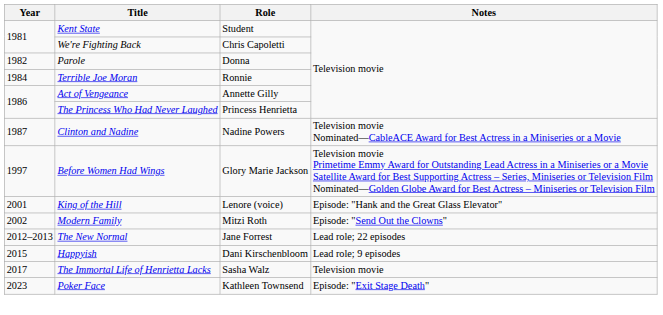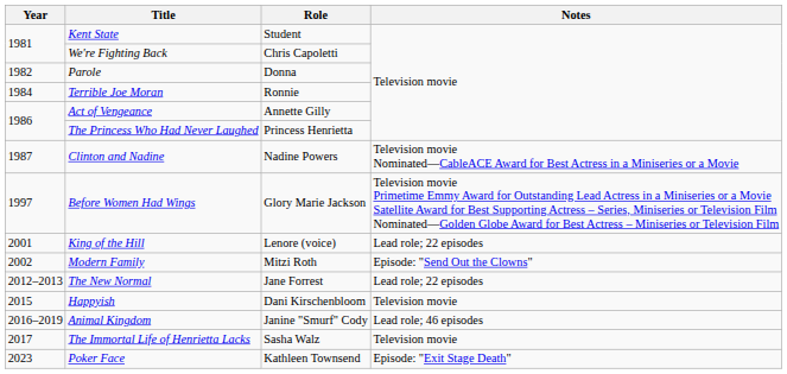 <table class="wikitable sortable">
 <tr>
 <th>Year</th>
 <th>Title</th>
 <th>Role</th>
 <th class="unsortable">Notes</th>
 </tr>
 <tr>
 <td rowspan="2">1981</td>
 <td><em><a href='#'>Kent State</a></em></td>
 <td>Student</td>
 <td rowspan="6">Television movie</td>
 </tr>
 <tr>
 <td><em>We're Fighting Back</em></td>
 <td>Chris Capoletti</td>
 </tr>
 <tr>
 <td>1982</td>
 <td><em>Parole</em></td>
 <td>Donna</td>
 </tr>
 <tr>
 <td>1984</td>
 <td><em><a href='#'>Terrible Joe Moran</a></em></td>
 <td>Ronnie</td>
 </tr>
 <tr>
 <td rowspan="2">1986</td>
 <td><em><a href='#'>Act of Vengeance</a></em></td>
 <td>Annette Gilly</td>
 </tr>
 <tr>
 <td data-sort-value="Princess Who Had Never Laughed, The"><em><a href='#'>The Princess Who Had Never Laughed</a></em></td>
 <td>Princess Henrietta</td>
 </tr>
 <tr>
 <td>1987</td>
 <td><em><a href='#'>Clinton and Nadine</a></em></td>
 <td>Nadine Powers</td>
 <td>Television movie<br>Nominated—<a href='#'>CableACE Award for Best Actress in a Miniseries or a Movie</a></td>
 </tr>
 <tr>
 <td>1997</td>
 <td><em><a href='#'>Before Women Had Wings</a></em></td>
 <td>Glory Marie Jackson</td>
 <td>Television movie<br><a href='#'>Primetime Emmy Award for Outstanding Lead Actress in a Miniseries or a Movie</a><br><a href='#'>Satellite Award for Best Supporting Actress – Series, Miniseries or Television Film</a><br>Nominated—<a href='#'>Golden Globe Award for Best Actress – Miniseries or Television Film</a></td>
 </tr>
 <tr>
 <td>2001</td>
 <td><em><a href='#'>King of the Hill</a></em></td>
 <td>Lenore (voice)</td>
-<td>Episode: "Hank and the Great Glass Elevator"</td>
+<td>Lead role; 22 episodes</td>
 </tr>
 <tr>
 <td>2002</td>
 <td><em><a href='#'>Modern Family</a></em></td>
 <td>Mitzi Roth</td>
 <td>Episode: "<a href='#'>Send Out the Clowns</a>"</td>
 </tr>
 <tr>
 <td>2012–2013</td>
 <td data-sort-value="New Normal, The"><em><a href='#'>The New Normal</a></em></td>
 <td>Jane Forrest</td>
 <td>Lead role; 22 episodes</td>
 </tr>
 <tr>
 <td>2015</td>
 <td><em><a href='#'>Happyish</a></em></td>
 <td>Dani Kirschenbloom</td>
-<td>Lead role; 9 episodes</td>
+<td>Television movie</td>
+</tr>
+<tr>
+<td>2016–2019</td>
+<td><em><a href='#'>Animal Kingdom</a></em></td>
+<td>Janine "Smurf" Cody</td>
+<td>Lead role; 46 episodes</td>
 </tr>
 <tr>
 <td>2017</td>
 <td data-sort-value="Immortal Life of Henrietta Lacks, The"><em><a href='#'>The Immortal Life of Henrietta Lacks</a></em></td>
 <td>Sasha Walz</td>
 <td>Television movie</td>
 </tr>
 <tr>
 <td>2023</td>
 <td><em><a href='#'>Poker Face</a></em></td>
 <td>Kathleen Townsend</td>
 <td>Episode: "<a href='#'>Exit Stage Death</a>"</td>
 </tr>
 </table>
